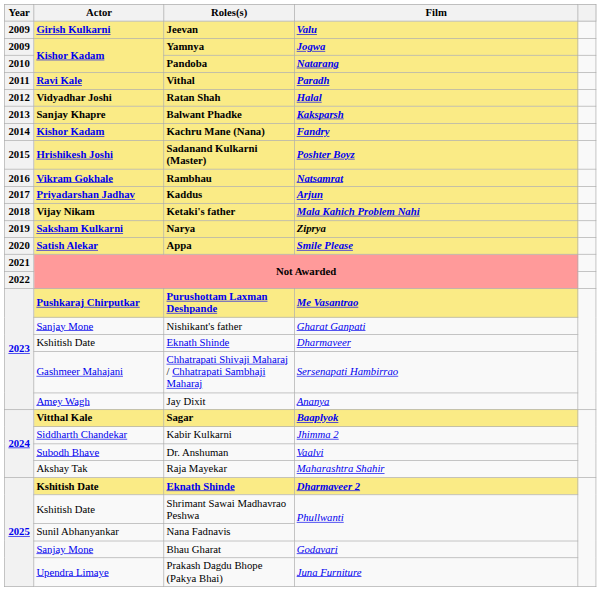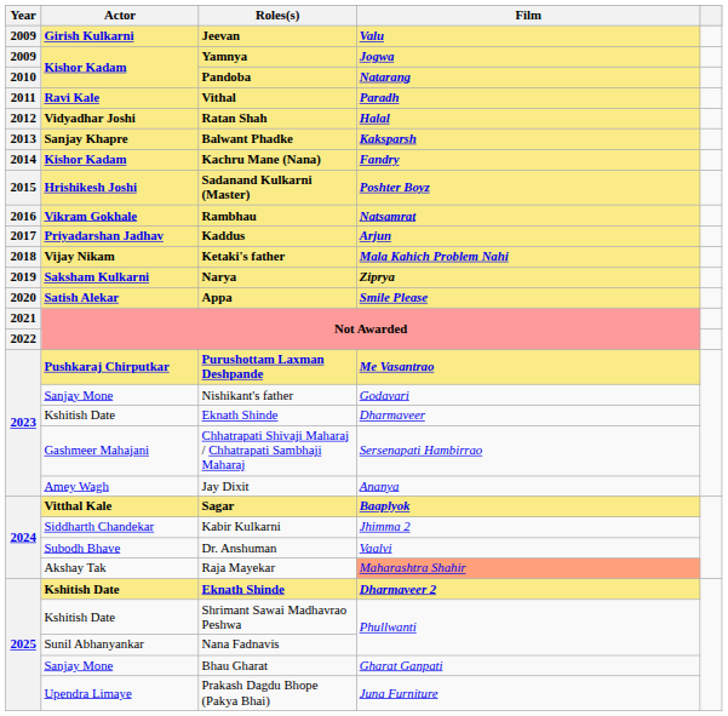 <table class="wikitable" style="width:100%">
 <tr bgcolor="#bebebe">
 <th width="5%">Year</th>
 <th width="22%">Actor</th>
 <th width="22%">Roles(s)</th>
 <th width="48%">Film</th>
 <th width="5%"></th>
 </tr>
 <tr>
 <th rowspan="1" style="text-align:center">2009</th>
 <td rowspan="1" style="background:#FAEB86;"><strong><a href='#'>Girish Kulkarni</a></strong></td>
 <td style="background:#FAEB86;"><strong>Jeevan</strong></td>
 <td style="background:#FAEB86;"><strong><em><a href='#'>Valu</a></em></strong></td>
 </tr>
 <tr>
 <th rowspan="1" style="text-align:center">2009</th>
 <td rowspan="2" style="background:#FAEB86;"><strong><a href='#'>Kishor Kadam</a></strong></td>
 <td style="background:#FAEB86;"><strong>Yamnya</strong></td>
 <td style="background:#FAEB86;"><strong><em><a href='#'>Jogwa</a></em></strong></td>
 <td></td>
 </tr>
 <tr>
 <th rowspan="1" style="text-align:center">2010</th>
 <td style="background:#FAEB86;"><strong>Pandoba</strong></td>
 <td style="background:#FAEB86;"><strong><em><a href='#'>Natarang</a></em></strong></td>
 <td></td>
 </tr>
 <tr>
 <th rowspan="1" style="text-align:center">2011</th>
 <td style="background:#FAEB86;"><strong><a href='#'>Ravi Kale</a></strong></td>
 <td style="background:#FAEB86;"><strong>Vithal</strong></td>
 <td style="background:#FAEB86;"><strong><em><a href='#'>Paradh</a></em></strong></td>
 <td></td>
 </tr>
 <tr>
 <th rowspan="1" style="text-align:center">2012</th>
 <td style="background:#FAEB86;"><strong>Vidyadhar Joshi</strong></td>
 <td style="background:#FAEB86;"><strong>Ratan Shah</strong></td>
 <td style="background:#FAEB86;"><em><a href='#'><strong>Halal</strong></a></em></td>
 <td></td>
 </tr>
 <tr>
 <th rowspan="1" style="text-align:center">2013</th>
 <td style="background:#FAEB86;"><strong>Sanjay Khapre</strong></td>
 <td style="background:#FAEB86;"><strong>Balwant Phadke</strong></td>
 <td style="background:#FAEB86;"><strong><em><a href='#'>Kaksparsh</a></em></strong></td>
 <td></td>
 </tr>
 <tr>
 <th rowspan="1" style="text-align:center">2014</th>
 <td style="background:#FAEB86;"><strong><a href='#'>Kishor Kadam</a></strong></td>
 <td style="background:#FAEB86;"><strong>Kachru Mane (Nana)</strong></td>
 <td style="background:#FAEB86;"><strong><em><a href='#'>Fandry</a></em></strong></td>
 <td></td>
 </tr>
 <tr>
 <th rowspan="1" style="text-align:center">2015</th>
 <td style="background:#FAEB86;"><strong><a href='#'>Hrishikesh Joshi</a></strong></td>
 <td style="background:#FAEB86;"><strong>Sadanand Kulkarni (Master)</strong></td>
 <td style="background:#FAEB86;"><strong><em><a href='#'>Poshter Boyz</a></em></strong></td>
 <td></td>
 </tr>
 <tr>
 <th rowspan="1" style="text-align:center">2016</th>
 <td style="background:#FAEB86;"><strong><a href='#'>Vikram Gokhale</a></strong></td>
 <td style="background:#FAEB86;"><strong>Rambhau</strong></td>
 <td style="background:#FAEB86;"><strong><em><a href='#'>Natsamrat</a></em></strong></td>
 <td></td>
 </tr>
 <tr>
 <th rowspan="1" style="text-align:center">2017</th>
 <td style="background:#FAEB86;"><strong><a href='#'>Priyadarshan Jadhav</a></strong></td>
 <td style="background:#FAEB86;"><strong>Kaddus</strong></td>
 <td style="background:#FAEB86;"><em><a href='#'><strong>Arjun</strong></a></em></td>
 <td></td>
 </tr>
 <tr>
 <th rowspan="1" style="text-align:center">2018</th>
 <td style="background:#FAEB86;"><strong>Vijay Nikam</strong></td>
 <td style="background:#FAEB86;"><strong>Ketaki's father</strong></td>
 <td style="background:#FAEB86;"><strong><em><a href='#'>Mala Kahich Problem Nahi</a></em></strong></td>
 <td></td>
 </tr>
 <tr>
 <th rowspan="1" style="text-align:center">2019</th>
 <td style="background:#FAEB86;"><strong><a href='#'>Saksham Kulkarni</a></strong></td>
 <td style="background:#FAEB86;"><strong>Narya</strong></td>
 <td style="background:#FAEB86;"><strong><em>Ziprya</em></strong></td>
 <td></td>
 </tr>
 <tr>
 <th rowspan="1" style="text-align:center">2020</th>
 <td style="background:#FAEB86;"><strong><a href='#'>Satish Alekar</a></strong></td>
 <td style="background:#FAEB86;"><strong>Appa</strong></td>
 <td style="background:#FAEB86;"><em><a href='#'><strong>Smile Please</strong></a></em></td>
 <td></td>
 </tr>
 <tr>
 <th rowspan="1" style="text-align:center">2021</th>
 <td colspan="3" rowspan="2" bgcolor="#ff9a9a" style="text-align:center"><strong>Not Awarded</strong></td>
 <td></td>
 </tr>
 <tr>
 <th rowspan="1" style="text-align:center">2022</th>
 <td></td>
 </tr>
 <tr>
 <th rowspan="5" style="text-align:center"><a href='#'>2023</a></th>
 <td style="background:#FAEB86;"><strong><a href='#'>Pushkaraj Chirputkar</a></strong></td>
 <td style="background:#FAEB86;"><strong><a href='#'>Purushottam Laxman Deshpande</a></strong></td>
 <td style="background:#FAEB86;"><strong><em><a href='#'>Me Vasantrao</a></em></strong></td>
 <td rowspan="5"></td>
 </tr>
 <tr>
 <td><a href='#'>Sanjay Mone</a></td>
 <td>Nishikant's father</td>
-<td><a href='#'><em>Gharat Ganpati</em></a></td>
+<td><em><a href='#'>Godavari</a></em></td>
 </tr>
 <tr>
 <td>Kshitish Date</td>
 <td><a href='#'>Eknath Shinde</a></td>
 <td><em><a href='#'>Dharmaveer</a></em></td>
 </tr>
 <tr>
 <td><a href='#'>Gashmeer Mahajani</a></td>
 <td><a href='#'>Chhatrapati Shivaji Maharaj</a> / <a href='#'>Chhatrapati Sambhaji Maharaj</a></td>
 <td><a href='#'><em>Sersenapati Hambirrao</em></a></td>
 </tr>
 <tr>
 <td><a href='#'>Amey Wagh</a></td>
 <td>Jay Dixit</td>
 <td><em><a href='#'>Ananya</a></em></td>
 </tr>
 <tr>
 <th rowspan="4" style="text-align:center"><a href='#'>2024</a></th>
 <td style="background:#FAEB86;"><strong>Vitthal Kale</strong></td>
 <td style="background:#FAEB86;"><strong>Sagar</strong></td>
 <td style="background:#FAEB86;"><strong><em><a href='#'>Baaplyok</a></em></strong></td>
 <td rowspan="4"></td>
 </tr>
 <tr>
 <td><a href='#'>Siddharth Chandekar</a></td>
 <td>Kabir Kulkarni</td>
 <td><em><a href='#'>Jhimma 2</a></em></td>
 </tr>
 <tr>
 <td><a href='#'>Subodh Bhave</a></td>
 <td>Dr. Anshuman</td>
 <td><em><a href='#'>Vaalvi</a></em></td>
 </tr>
 <tr>
 <td>Akshay Tak</td>
 <td>Raja Mayekar</td>
-<td><em><a href='#'>Maharashtra Shahir</a></em></td>
+<td style="background: lightsalmon;"><em><a href='#'>Maharashtra Shahir</a></em></td>
 </tr>
 <tr>
 <th rowspan="5" style="text-align:center"><a href='#'>2025</a></th>
 <td style="background:#FAEB86;"><strong>Kshitish Date</strong></td>
 <td style="background:#FAEB86;"><a href='#'><strong>Eknath Shinde</strong></a></td>
 <td style="background:#FAEB86;"><em><a href='#'><strong>Dharmaveer 2</strong></a></em></td>
 <td rowspan="5"></td>
 </tr>
 <tr>
 <td>Kshitish Date</td>
 <td>Shrimant Sawai Madhavrao Peshwa</td>
 <td rowspan="2"><em><a href='#'>Phullwanti</a></em></td>
 </tr>
 <tr>
 <td>Sunil Abhanyankar</td>
 <td>Nana Fadnavis</td>
 </tr>
 <tr>
 <td><a href='#'>Sanjay Mone</a></td>
 <td>Bhau Gharat</td>
-<td><em><a href='#'>Godavari</a></em></td>
+<td><a href='#'><em>Gharat Ganpati</em></a></td>
 </tr>
 <tr>
 <td><a href='#'>Upendra Limaye</a></td>
 <td>Prakash Dagdu Bhope (Pakya Bhai)</td>
 <td><em><a href='#'>Juna Furniture</a></em></td>
 </tr>
 </table>
